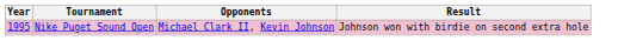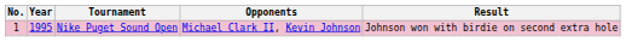 <table class="wikitable" style="font-size:95%;">
 <tr>
+<th>No.</th>
 <th>Year</th>
 <th>Tournament</th>
 <th>Opponents</th>
 <th>Result</th>
 </tr>
 <tr style="background:#F2C1D1;">
+<td align=center>1</td>
 <td><a href='#'>1995</a></td>
 <td><a href='#'>Nike Puget Sound Open</a></td>
 <td> <a href='#'>Michael Clark II</a>,  <a href='#'>Kevin Johnson</a></td>
 <td>Johnson won with birdie on second extra hole</td>
 </tr>
 </table>
